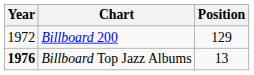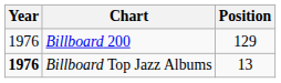 <table class="wikitable">
 <tr>
 <th>Year</th>
 <th>Chart</th>
 <th>Position</th>
 </tr>
 <tr>
-<td>1972</td>
+<td>1976</td>
 <td><a href='#'><em>Billboard</em> 200</a></td>
 <td align="center">129</td>
 </tr>
 <tr>
 <td><strong>1976</strong></td>
 <td><em>Billboard</em> Top Jazz Albums</td>
 <td align="center">13</td>
 </tr>
 </table>
